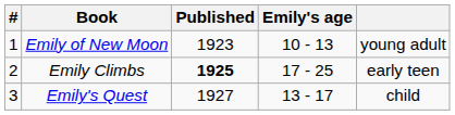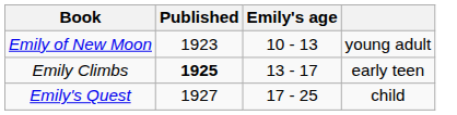 <table class="wikitable" style="text-align:center;">
 <tr>
-<th>#</th>
 <th>Book</th>
 <th>Published</th>
 <th>Emily's age</th>
 <th></th>
 </tr>
 <tr>
-<td>1</td>
 <td><em><a href='#'>Emily of New Moon</a></em></td>
 <td>1923</td>
 <td>10 - 13</td>
 <td>young adult</td>
 </tr>
 <tr>
-<td>2</td>
 <td><em>Emily Climbs</em></td>
 <td><strong>1925</strong></td>
-<td>17 - 25</td>
+<td>13 - 17</td>
 <td>early teen</td>
 </tr>
 <tr>
-<td>3</td>
 <td><em><a href='#'>Emily's Quest</a></em></td>
 <td>1927</td>
-<td>13 - 17</td>
+<td>17 - 25</td>
 <td>child</td>
 </tr>
 </table>
